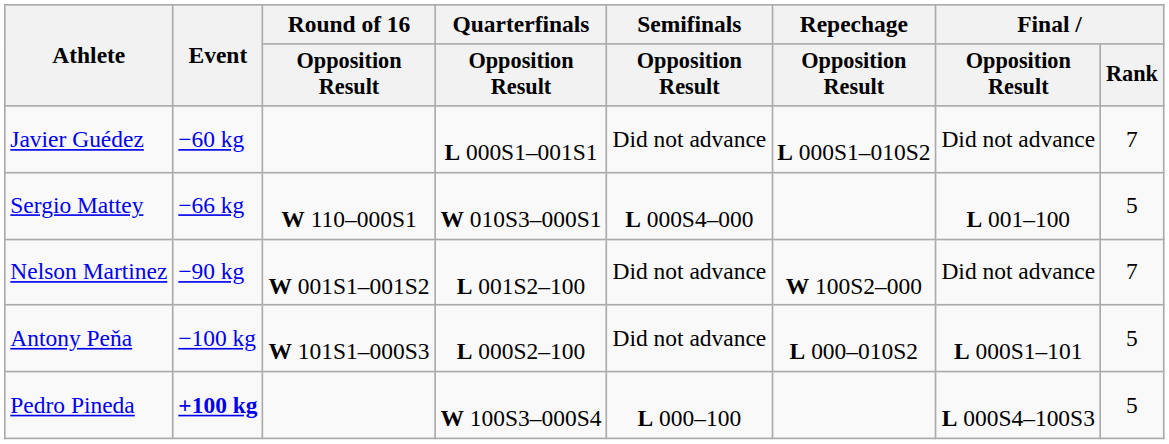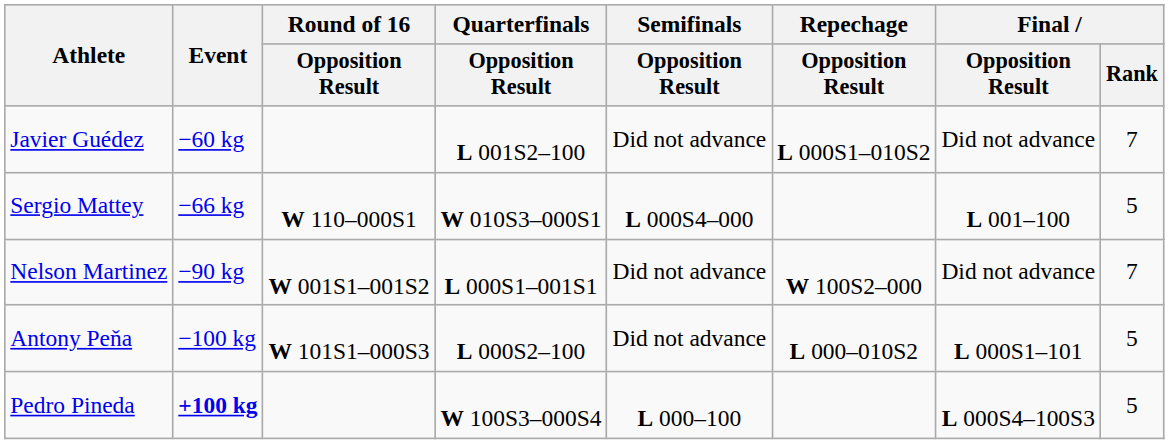 <table class="wikitable" style="font-size:90%">
 <tr>
 <th rowspan=2>Athlete</th>
 <th rowspan=2>Event</th>
 <th>Round of 16</th>
 <th>Quarterfinals</th>
 <th>Semifinals</th>
 <th>Repechage</th>
 <th colspan=2>Final / </th>
 </tr>
 <tr style="font-size:95%">
 <th>Opposition<br>Result</th>
 <th>Opposition<br>Result</th>
 <th>Opposition<br>Result</th>
 <th>Opposition<br>Result</th>
 <th>Opposition<br>Result</th>
 <th>Rank</th>
 </tr>
 <tr align=center>
 <td align=left><a href='#'>Javier Guédez</a></td>
 <td align=left><a href='#'>−60 kg</a></td>
 <td></td>
-<td><br><strong>L</strong> 000S1–001S1</td>
+<td><br><strong>L</strong> 001S2–100</td>
 <td>Did not advance</td>
 <td><br><strong>L</strong> 000S1–010S2</td>
 <td>Did not advance</td>
 <td>7</td>
 </tr>
 <tr align=center>
 <td align=left><a href='#'>Sergio Mattey</a></td>
 <td align=left><a href='#'>−66 kg</a></td>
 <td><br><strong>W</strong> 110–000S1</td>
 <td><br><strong>W</strong> 010S3–000S1</td>
 <td><br><strong>L</strong> 000S4–000</td>
 <td></td>
 <td><br><strong>L</strong> 001–100</td>
 <td>5</td>
 </tr>
 <tr align=center>
 <td align=left><a href='#'>Nelson Martinez</a></td>
 <td align=left><a href='#'>−90 kg</a></td>
 <td><br><strong>W</strong> 001S1–001S2</td>
-<td><br><strong>L</strong> 001S2–100</td>
+<td><br><strong>L</strong> 000S1–001S1</td>
 <td>Did not advance</td>
 <td><br><strong>W</strong> 100S2–000</td>
 <td>Did not advance</td>
 <td>7</td>
 </tr>
 <tr align=center>
 <td align=left><a href='#'>Antony Peňa</a></td>
 <td align=left><a href='#'>−100 kg</a></td>
 <td><br><strong>W</strong> 101S1–000S3</td>
 <td><br><strong>L</strong> 000S2–100</td>
 <td>Did not advance</td>
 <td><br><strong>L</strong> 000–010S2</td>
 <td><br><strong>L</strong> 000S1–101</td>
 <td>5</td>
 </tr>
 <tr align=center>
 <td align=left><a href='#'>Pedro Pineda</a></td>
 <td align=left><strong><a href='#'>+100 kg</a></strong></td>
 <td></td>
 <td><br><strong>W</strong> 100S3–000S4</td>
 <td><br><strong>L</strong> 000–100</td>
 <td></td>
 <td><br><strong>L</strong> 000S4–100S3</td>
 <td>5</td>
 </tr>
 </table>
